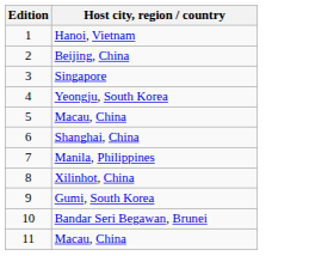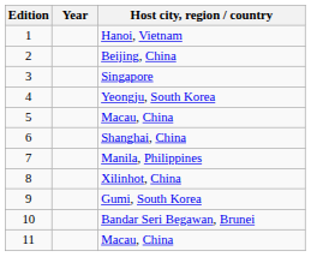 <table class="wikitable">
 <tr>
 <th width="20">Edition</th>
+<th width="50">Year</th>
 <th width="250">Host city, region / country</th>
 </tr>
 <tr>
 <td align="center">1</td>
+<td align="center"></td>
 <td> <a href='#'>Hanoi</a>, <a href='#'>Vietnam</a></td>
 </tr>
 <tr>
 <td align="center">2</td>
+<td align="center"></td>
 <td> <a href='#'>Beijing</a>, <a href='#'>China</a></td>
 </tr>
 <tr>
 <td align="center">3</td>
+<td align="center"></td>
 <td> <a href='#'>Singapore</a></td>
 </tr>
 <tr>
 <td align="center">4</td>
+<td align="center"></td>
 <td> <a href='#'>Yeongju</a>, <a href='#'>South Korea</a></td>
 </tr>
 <tr>
 <td align="center">5</td>
+<td align="center"></td>
 <td> <a href='#'>Macau</a>, <a href='#'>China</a></td>
 </tr>
 <tr>
 <td align="center">6</td>
+<td align="center"></td>
 <td> <a href='#'>Shanghai</a>, <a href='#'>China</a></td>
 </tr>
 <tr>
 <td align="center">7</td>
+<td align="center"></td>
 <td> <a href='#'>Manila</a>, <a href='#'>Philippines</a></td>
 </tr>
 <tr>
 <td align="center">8</td>
+<td align="center"></td>
 <td> <a href='#'>Xilinhot</a>, <a href='#'>China</a></td>
 </tr>
 <tr>
 <td align="center">9</td>
+<td align="center"></td>
 <td> <a href='#'>Gumi</a>, <a href='#'>South Korea</a></td>
 </tr>
 <tr>
 <td align="center">10</td>
+<td align="center"></td>
 <td> <a href='#'>Bandar Seri Begawan</a>, <a href='#'>Brunei</a></td>
 </tr>
 <tr>
 <td align="center">11</td>
+<td align="center"></td>
 <td> <a href='#'>Macau</a>, <a href='#'>China</a></td>
 </tr>
 </table>
